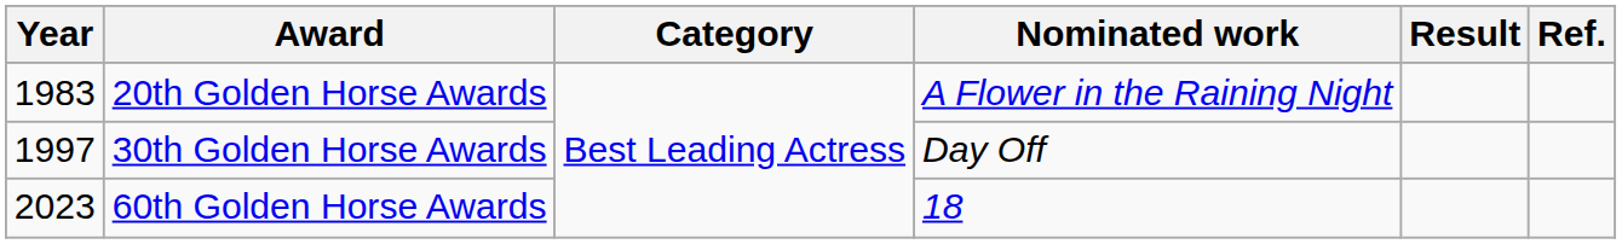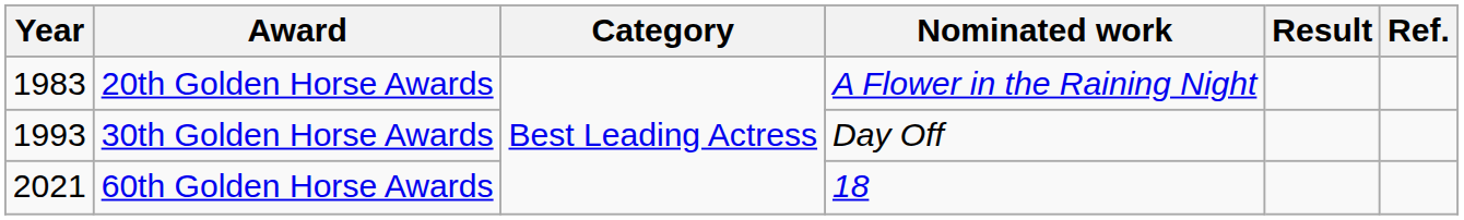 <table class="wikitable">
 <tr>
 <th>Year</th>
 <th>Award</th>
 <th>Category</th>
 <th>Nominated work</th>
 <th>Result</th>
 <th>Ref.</th>
 </tr>
 <tr>
 <td>1983</td>
 <td><a href='#'>20th Golden Horse Awards</a></td>
 <td rowspan=3><a href='#'>Best Leading Actress</a></td>
 <td><em><a href='#'>A Flower in the Raining Night</a></em></td>
 <td></td>
 <td></td>
 </tr>
 <tr>
-<td>1997</td>
+<td>1993</td>
 <td><a href='#'>30th Golden Horse Awards</a></td>
 <td><em>Day Off</em></td>
 <td></td>
 <td></td>
 </tr>
 <tr>
-<td>2023</td>
+<td>2021</td>
 <td><a href='#'>60th Golden Horse Awards</a></td>
 <td><em><a href='#'>18</a></em></td>
 <td></td>
 <td></td>
 </tr>
 </table>
